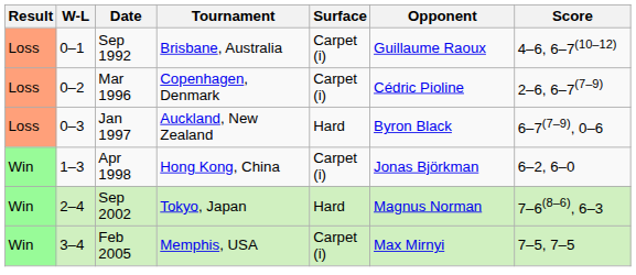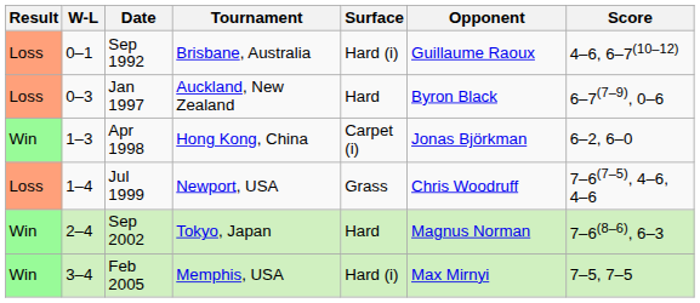 <table class="sortable wikitable">
 <tr>
 <th style="width:40px">Result</th>
 <th style="width:35px" class="unsortable">W-L</th>
 <th style="width:60px">Date</th>
 <th style="width:160px">Tournament</th>
 <th style="width:50px">Surface</th>
 <th style="width:150px">Opponent</th>
 <th style="width:120px" class="unsortable">Score</th>
 </tr>
 <tr>
 <td style="background:#ffa07a;">Loss</td>
 <td>0–1</td>
 <td>Sep 1992</td>
 <td><a href='#'>Brisbane</a>, Australia</td>
-<td>Carpet (i)</td>
+<td>Hard (i)</td>
 <td> <a href='#'>Guillaume Raoux</a></td>
 <td>4–6, 6–7<sup>(10–12)</sup></td>
-</tr>
-<tr>
-<td style="background:#ffa07a;">Loss</td>
-<td>0–2</td>
-<td>Mar 1996</td>
-<td><a href='#'>Copenhagen</a>, Denmark</td>
-<td>Carpet (i)</td>
-<td> <a href='#'>Cédric Pioline</a></td>
-<td>2–6, 6–7<sup>(7–9)</sup></td>
 </tr>
 <tr>
 <td style="background:#ffa07a;">Loss</td>
 <td>0–3</td>
 <td>Jan 1997</td>
 <td><a href='#'>Auckland</a>, New Zealand</td>
 <td>Hard</td>
 <td> <a href='#'>Byron Black</a></td>
 <td>6–7<sup>(7–9)</sup>, 0–6</td>
 </tr>
 <tr>
 <td style="background:#98fb98;">Win</td>
 <td>1–3</td>
 <td>Apr 1998</td>
 <td><a href='#'>Hong Kong</a>, China</td>
 <td>Carpet (i)</td>
 <td> <a href='#'>Jonas Björkman</a></td>
 <td>6–2, 6–0</td>
 </tr>
+<tr>
+<td style="background:#ffa07a;">Loss</td>
+<td>1–4</td>
+<td>Jul 1999</td>
+<td><a href='#'>Newport</a>, USA</td>
+<td>Grass</td>
+<td> <a href='#'>Chris Woodruff</a></td>
+<td>7–6<sup>(7–5)</sup>, 4–6, 4–6</td>
+</tr>
 <tr bgcolor="#d0f0c0">
 <td style="background:#98fb98;">Win</td>
 <td>2–4</td>
 <td>Sep 2002</td>
 <td><a href='#'>Tokyo</a>, Japan</td>
 <td>Hard</td>
 <td> <a href='#'>Magnus Norman</a></td>
 <td>7–6<sup>(8–6)</sup>, 6–3</td>
 </tr>
 <tr bgcolor="#d0f0c0">
 <td style="background:#98fb98;">Win</td>
 <td>3–4</td>
 <td>Feb 2005</td>
 <td><a href='#'>Memphis</a>, USA</td>
-<td>Carpet (i)</td>
+<td>Hard (i)</td>
 <td> <a href='#'>Max Mirnyi</a></td>
 <td>7–5, 7–5</td>
 </tr>
 </table>
